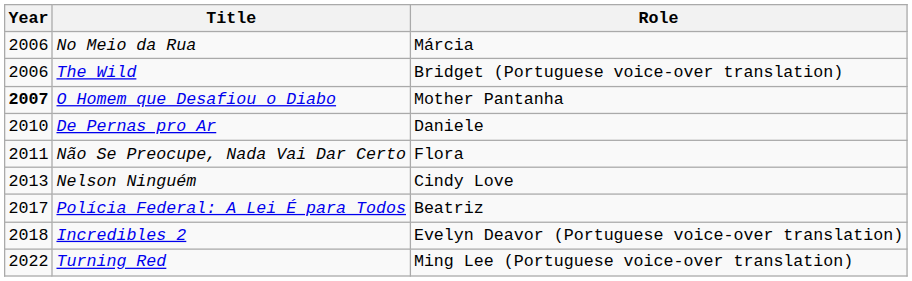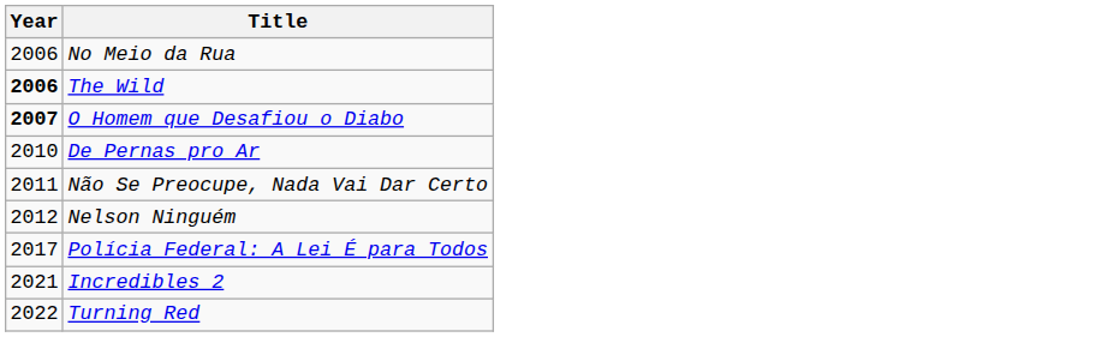 <table class="wikitable sortable">
 <tr>
 <th>Year</th>
 <th>Title</th>
-<th>Role</th>
 </tr>
 <tr>
 <td>2006</td>
 <td><em>No Meio da Rua</em></td>
-<td>Márcia</td>
 </tr>
 <tr>
-<td>2006</td>
+<td><strong>2006</strong></td>
 <td><em><a href='#'>The Wild</a></em></td>
-<td>Bridget (Portuguese voice-over translation)</td>
 </tr>
 <tr>
 <td><strong>2007</strong></td>
 <td><em><a href='#'>O Homem que Desafiou o Diabo</a></em></td>
-<td>Mother Pantanha</td>
 </tr>
 <tr>
 <td>2010</td>
 <td><em><a href='#'>De Pernas pro Ar</a></em></td>
-<td>Daniele</td>
 </tr>
 <tr>
 <td>2011</td>
 <td><em>Não Se Preocupe, Nada Vai Dar Certo</em></td>
-<td>Flora</td>
 </tr>
 <tr>
-<td>2013</td>
+<td>2012</td>
 <td><em>Nelson Ninguém</em></td>
-<td>Cindy Love</td>
 </tr>
 <tr>
 <td>2017</td>
 <td><em><a href='#'>Polícia Federal: A Lei É para Todos</a></em></td>
-<td>Beatriz</td>
 </tr>
 <tr>
-<td>2018</td>
+<td>2021</td>
 <td><em><a href='#'>Incredibles 2</a></em></td>
-<td>Evelyn Deavor (Portuguese voice-over translation)</td>
 </tr>
 <tr>
 <td>2022</td>
 <td><em><a href='#'>Turning Red</a></em></td>
-<td>Ming Lee (Portuguese voice-over translation)</td>
 </tr>
 </table>
